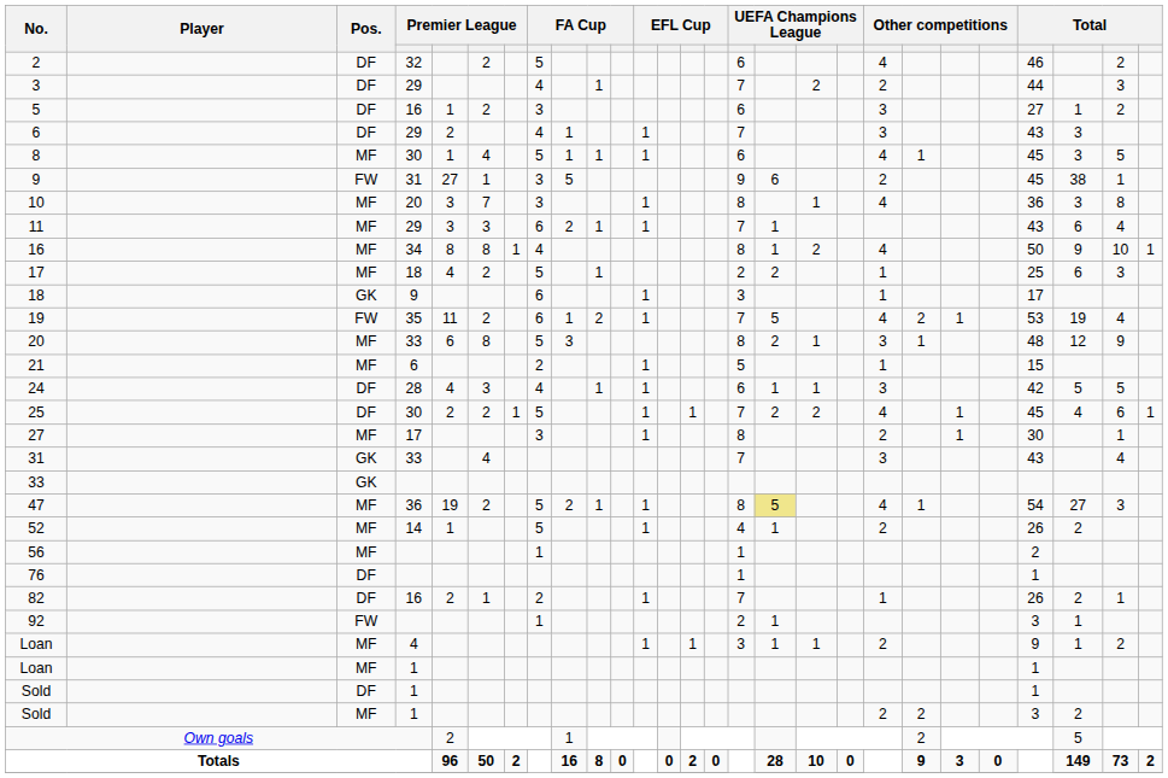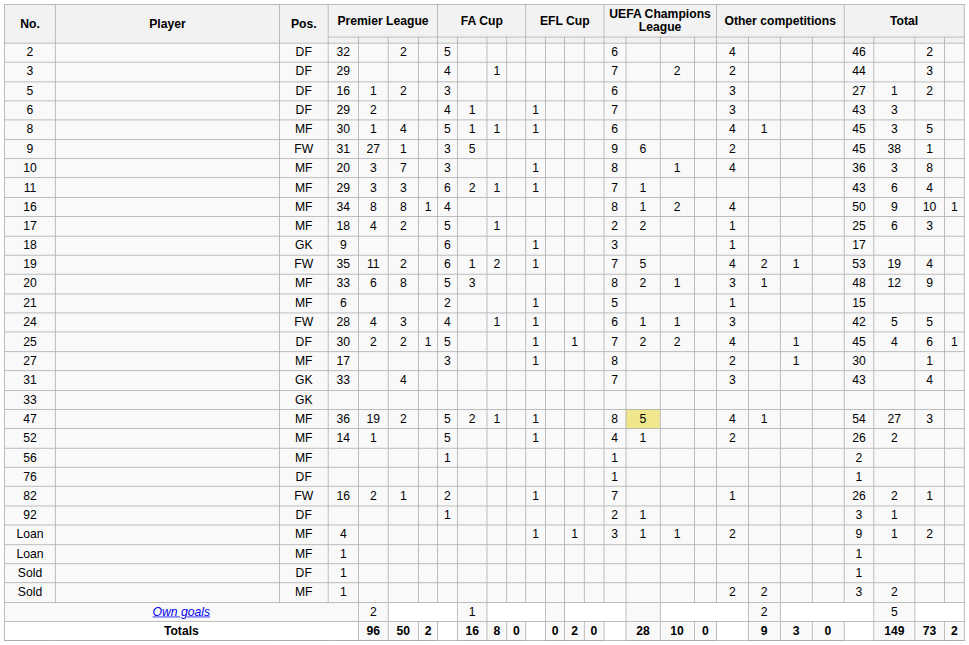 <table class="wikitable sortable alternance" style="text-align:center;width:100%">
 <tr>
 <th rowspan="2" style="width:5px">No.</th>
 <th rowspan="2" style="width:180px">Player</th>
 <th rowspan="2" style="width:5px">Pos.</th>
 <th colspan="4">Premier League</th>
 <th colspan="4">FA Cup</th>
 <th colspan="4">EFL Cup</th>
 <th colspan="4">UEFA Champions League</th>
 <th colspan="4">Other competitions</th>
 <th colspan="4">Total</th>
 </tr>
 <tr style="text-align:center">
 <th width="4"></th>
 <th width="4"></th>
 <th width="4"></th>
 <th width="4"></th>
 <th width="4"></th>
 <th width="4"></th>
 <th width="4"></th>
 <th width="4"></th>
 <th width="4"></th>
 <th width="4"></th>
 <th width="4"></th>
 <th width="4"></th>
 <th width="4"></th>
 <th width="4"></th>
 <th width="4"></th>
 <th width="4"></th>
 <th width="4"></th>
 <th width="4"></th>
 <th width="4"></th>
 <th width="4"></th>
 <th width="4"></th>
 <th width="4"></th>
 <th width="4"></th>
 <th width="4"></th>
 </tr>
 <tr>
 <td>2</td>
 <td> </td>
 <td>DF</td>
 <td>32</td>
 <td></td>
 <td>2</td>
 <td></td>
 <td>5</td>
 <td></td>
 <td></td>
 <td></td>
 <td></td>
 <td></td>
 <td></td>
 <td></td>
 <td>6</td>
 <td></td>
 <td></td>
 <td></td>
 <td>4</td>
 <td></td>
 <td></td>
 <td></td>
 <td>46</td>
 <td></td>
 <td>2</td>
 <td></td>
 </tr>
 <tr>
 <td>3</td>
 <td> </td>
 <td>DF</td>
 <td>29</td>
 <td></td>
 <td></td>
 <td></td>
 <td>4</td>
 <td></td>
 <td>1</td>
 <td></td>
 <td></td>
 <td></td>
 <td></td>
 <td></td>
 <td>7</td>
 <td></td>
 <td>2</td>
 <td></td>
 <td>2</td>
 <td></td>
 <td></td>
 <td></td>
 <td>44</td>
 <td></td>
 <td>3</td>
 <td></td>
 </tr>
 <tr>
 <td>5</td>
 <td> </td>
 <td>DF</td>
 <td>16</td>
 <td>1</td>
 <td>2</td>
 <td></td>
 <td>3</td>
 <td></td>
 <td></td>
 <td></td>
 <td></td>
 <td></td>
 <td></td>
 <td></td>
 <td>6</td>
 <td></td>
 <td></td>
 <td></td>
 <td>3</td>
 <td></td>
 <td></td>
 <td></td>
 <td>27</td>
 <td>1</td>
 <td>2</td>
 <td></td>
 </tr>
 <tr>
 <td>6</td>
 <td> </td>
 <td>DF</td>
 <td>29</td>
 <td>2</td>
 <td></td>
 <td></td>
 <td>4</td>
 <td>1</td>
 <td></td>
 <td></td>
 <td>1</td>
 <td></td>
 <td></td>
 <td></td>
 <td>7</td>
 <td></td>
 <td></td>
 <td></td>
 <td>3</td>
 <td></td>
 <td></td>
 <td></td>
 <td>43</td>
 <td>3</td>
 <td></td>
 <td></td>
 </tr>
 <tr>
 <td>8</td>
 <td> </td>
 <td>MF</td>
 <td>30</td>
 <td>1</td>
 <td>4</td>
 <td></td>
 <td>5</td>
 <td>1</td>
 <td>1</td>
 <td></td>
 <td>1</td>
 <td></td>
 <td></td>
 <td></td>
 <td>6</td>
 <td></td>
 <td></td>
 <td></td>
 <td>4</td>
 <td>1</td>
 <td></td>
 <td></td>
 <td>45</td>
 <td>3</td>
 <td>5</td>
 <td></td>
 </tr>
 <tr>
 <td>9</td>
 <td> </td>
 <td>FW</td>
 <td>31</td>
 <td>27</td>
 <td>1</td>
 <td></td>
 <td>3</td>
 <td>5</td>
 <td></td>
 <td></td>
 <td></td>
 <td></td>
 <td></td>
 <td></td>
 <td>9</td>
 <td>6</td>
 <td></td>
 <td></td>
 <td>2</td>
 <td></td>
 <td></td>
 <td></td>
 <td>45</td>
 <td>38</td>
 <td>1</td>
 <td></td>
 </tr>
 <tr>
 <td>10</td>
 <td> </td>
 <td>MF</td>
 <td>20</td>
 <td>3</td>
 <td>7</td>
 <td></td>
 <td>3</td>
 <td></td>
 <td></td>
 <td></td>
 <td>1</td>
 <td></td>
 <td></td>
 <td></td>
 <td>8</td>
 <td></td>
 <td>1</td>
 <td></td>
 <td>4</td>
 <td></td>
 <td></td>
 <td></td>
 <td>36</td>
 <td>3</td>
 <td>8</td>
 <td></td>
 </tr>
 <tr>
 <td>11</td>
 <td> </td>
 <td>MF</td>
 <td>29</td>
 <td>3</td>
 <td>3</td>
 <td></td>
 <td>6</td>
 <td>2</td>
 <td>1</td>
 <td></td>
 <td>1</td>
 <td></td>
 <td></td>
 <td></td>
 <td>7</td>
 <td>1</td>
 <td></td>
 <td></td>
 <td></td>
 <td></td>
 <td></td>
 <td></td>
 <td>43</td>
 <td>6</td>
 <td>4</td>
 <td></td>
 </tr>
 <tr>
 <td>16</td>
 <td> </td>
 <td>MF</td>
 <td>34</td>
 <td>8</td>
 <td>8</td>
 <td>1</td>
 <td>4</td>
 <td></td>
 <td></td>
 <td></td>
 <td></td>
 <td></td>
 <td></td>
 <td></td>
 <td>8</td>
 <td>1</td>
 <td>2</td>
 <td></td>
 <td>4</td>
 <td></td>
 <td></td>
 <td></td>
 <td>50</td>
 <td>9</td>
 <td>10</td>
 <td>1</td>
 </tr>
 <tr>
 <td>17</td>
 <td></td>
 <td>MF</td>
 <td>18</td>
 <td>4</td>
 <td>2</td>
 <td></td>
 <td>5</td>
 <td></td>
 <td>1</td>
 <td></td>
 <td></td>
 <td></td>
 <td></td>
 <td></td>
 <td>2</td>
 <td>2</td>
 <td></td>
 <td></td>
 <td>1</td>
 <td></td>
 <td></td>
 <td></td>
 <td>25</td>
 <td>6</td>
 <td>3</td>
 <td></td>
 </tr>
 <tr>
 <td>18</td>
 <td> </td>
 <td>GK</td>
 <td>9</td>
 <td></td>
 <td></td>
 <td></td>
 <td>6</td>
 <td></td>
 <td></td>
 <td></td>
 <td>1</td>
 <td></td>
 <td></td>
 <td></td>
 <td>3</td>
 <td></td>
 <td></td>
 <td></td>
 <td>1</td>
 <td></td>
 <td></td>
 <td></td>
 <td>17</td>
 <td></td>
 <td></td>
 <td></td>
 </tr>
 <tr>
 <td>19</td>
 <td> </td>
 <td>FW</td>
 <td>35</td>
 <td>11</td>
 <td>2</td>
 <td></td>
 <td>6</td>
 <td>1</td>
 <td>2</td>
 <td></td>
 <td>1</td>
 <td></td>
 <td></td>
 <td></td>
 <td>7</td>
 <td>5</td>
 <td></td>
 <td></td>
 <td>4</td>
 <td>2</td>
 <td>1</td>
 <td></td>
 <td>53</td>
 <td>19</td>
 <td>4</td>
 <td></td>
 </tr>
 <tr>
 <td>20</td>
 <td> </td>
 <td>MF</td>
 <td>33</td>
 <td>6</td>
 <td>8</td>
 <td></td>
 <td>5</td>
 <td>3</td>
 <td></td>
 <td></td>
 <td></td>
 <td></td>
 <td></td>
 <td></td>
 <td>8</td>
 <td>2</td>
 <td>1</td>
 <td></td>
 <td>3</td>
 <td>1</td>
 <td></td>
 <td></td>
 <td>48</td>
 <td>12</td>
 <td>9</td>
 <td></td>
 </tr>
 <tr>
 <td>21</td>
 <td> </td>
 <td>MF</td>
 <td>6</td>
 <td></td>
 <td></td>
 <td></td>
 <td>2</td>
 <td></td>
 <td></td>
 <td></td>
 <td>1</td>
 <td></td>
 <td></td>
 <td></td>
 <td>5</td>
 <td></td>
 <td></td>
 <td></td>
 <td>1</td>
 <td></td>
 <td></td>
 <td></td>
 <td>15</td>
 <td></td>
 <td></td>
 <td></td>
 </tr>
 <tr>
 <td>24</td>
 <td> </td>
-<td>DF</td>
+<td>FW</td>
 <td>28</td>
 <td>4</td>
 <td>3</td>
 <td></td>
 <td>4</td>
 <td></td>
 <td>1</td>
 <td></td>
 <td>1</td>
 <td></td>
 <td></td>
 <td></td>
 <td>6</td>
 <td>1</td>
 <td>1</td>
 <td></td>
 <td>3</td>
 <td></td>
 <td></td>
 <td></td>
 <td>42</td>
 <td>5</td>
 <td>5</td>
 <td></td>
 </tr>
 <tr>
 <td>25</td>
 <td> </td>
 <td>DF</td>
 <td>30</td>
 <td>2</td>
 <td>2</td>
 <td>1</td>
 <td>5</td>
 <td></td>
 <td></td>
 <td></td>
 <td>1</td>
 <td></td>
 <td>1</td>
 <td></td>
 <td>7</td>
 <td>2</td>
 <td>2</td>
 <td></td>
 <td>4</td>
 <td></td>
 <td>1</td>
 <td></td>
 <td>45</td>
 <td>4</td>
 <td>6</td>
 <td>1</td>
 </tr>
 <tr>
 <td>27</td>
 <td> </td>
 <td>MF</td>
 <td>17</td>
 <td></td>
 <td></td>
 <td></td>
 <td>3</td>
 <td></td>
 <td></td>
 <td></td>
 <td>1</td>
 <td></td>
 <td></td>
 <td></td>
 <td>8</td>
 <td></td>
 <td></td>
 <td></td>
 <td>2</td>
 <td></td>
 <td>1</td>
 <td></td>
 <td>30</td>
 <td></td>
 <td>1</td>
 <td></td>
 </tr>
 <tr>
 <td>31</td>
 <td> </td>
 <td>GK</td>
 <td>33</td>
 <td></td>
 <td>4</td>
 <td></td>
 <td></td>
 <td></td>
 <td></td>
 <td></td>
 <td></td>
 <td></td>
 <td></td>
 <td></td>
 <td>7</td>
 <td></td>
 <td></td>
 <td></td>
 <td>3</td>
 <td></td>
 <td></td>
 <td></td>
 <td>43</td>
 <td></td>
 <td>4</td>
 <td></td>
 </tr>
 <tr>
 <td>33</td>
 <td> </td>
 <td>GK</td>
 <td></td>
 <td></td>
 <td></td>
 <td></td>
 <td></td>
 <td></td>
 <td></td>
 <td></td>
 <td></td>
 <td></td>
 <td></td>
 <td></td>
 <td></td>
 <td></td>
 <td></td>
 <td></td>
 <td></td>
 <td></td>
 <td></td>
 <td></td>
 <td></td>
 <td></td>
 <td></td>
 <td></td>
 </tr>
 <tr>
 <td>47</td>
 <td> </td>
 <td>MF</td>
 <td>36</td>
 <td>19</td>
 <td>2</td>
 <td></td>
 <td>5</td>
 <td>2</td>
 <td>1</td>
 <td></td>
 <td>1</td>
 <td></td>
 <td></td>
 <td></td>
 <td>8</td>
 <td style="background: khaki;">5</td>
 <td></td>
 <td></td>
 <td>4</td>
 <td>1</td>
 <td></td>
 <td></td>
 <td>54</td>
 <td>27</td>
 <td>3</td>
 <td></td>
 </tr>
 <tr>
 <td>52</td>
 <td> </td>
 <td>MF</td>
 <td>14</td>
 <td>1</td>
 <td></td>
 <td></td>
 <td>5</td>
 <td></td>
 <td></td>
 <td></td>
 <td>1</td>
 <td></td>
 <td></td>
 <td></td>
 <td>4</td>
 <td>1</td>
 <td></td>
 <td></td>
 <td>2</td>
 <td></td>
 <td></td>
 <td></td>
 <td>26</td>
 <td>2</td>
 <td></td>
 <td></td>
 </tr>
 <tr>
 <td>56</td>
 <td> </td>
 <td>MF</td>
 <td></td>
 <td></td>
 <td></td>
 <td></td>
 <td>1</td>
 <td></td>
 <td></td>
 <td></td>
 <td></td>
 <td></td>
 <td></td>
 <td></td>
 <td>1</td>
 <td></td>
 <td></td>
 <td></td>
 <td></td>
 <td></td>
 <td></td>
 <td></td>
 <td>2</td>
 <td></td>
 <td></td>
 <td></td>
 </tr>
 <tr>
 <td>76</td>
 <td> </td>
 <td>DF</td>
 <td></td>
 <td></td>
 <td></td>
 <td></td>
 <td></td>
 <td></td>
 <td></td>
 <td></td>
 <td></td>
 <td></td>
 <td></td>
 <td></td>
 <td>1</td>
 <td></td>
 <td></td>
 <td></td>
 <td></td>
 <td></td>
 <td></td>
 <td></td>
 <td>1</td>
 <td></td>
 <td></td>
 <td></td>
 </tr>
 <tr>
 <td>82</td>
 <td> </td>
-<td>DF</td>
+<td>FW</td>
 <td>16</td>
 <td>2</td>
 <td>1</td>
 <td></td>
 <td>2</td>
 <td></td>
 <td></td>
 <td></td>
 <td>1</td>
 <td></td>
 <td></td>
 <td></td>
 <td>7</td>
 <td></td>
 <td></td>
 <td></td>
 <td>1</td>
 <td></td>
 <td></td>
 <td></td>
 <td>26</td>
 <td>2</td>
 <td>1</td>
 <td></td>
 </tr>
 <tr>
 <td>92</td>
 <td> </td>
-<td>FW</td>
+<td>DF</td>
 <td></td>
 <td></td>
 <td></td>
 <td></td>
 <td>1</td>
 <td></td>
 <td></td>
 <td></td>
 <td></td>
 <td></td>
 <td></td>
 <td></td>
 <td>2</td>
 <td>1</td>
 <td></td>
 <td></td>
 <td></td>
 <td></td>
 <td></td>
 <td></td>
 <td>3</td>
 <td>1</td>
 <td></td>
 <td></td>
 </tr>
 <tr>
 <td>Loan</td>
 <td> </td>
 <td>MF</td>
 <td>4</td>
 <td></td>
 <td></td>
 <td></td>
 <td></td>
 <td></td>
 <td></td>
 <td></td>
 <td>1</td>
 <td></td>
 <td>1</td>
 <td></td>
 <td>3</td>
 <td>1</td>
 <td>1</td>
 <td></td>
 <td>2</td>
 <td></td>
 <td></td>
 <td></td>
 <td>9</td>
 <td>1</td>
 <td>2</td>
 <td></td>
 </tr>
 <tr>
 <td>Loan</td>
 <td> </td>
 <td>MF</td>
 <td>1</td>
 <td></td>
 <td></td>
 <td></td>
 <td></td>
 <td></td>
 <td></td>
 <td></td>
 <td></td>
 <td></td>
 <td></td>
 <td></td>
 <td></td>
 <td></td>
 <td></td>
 <td></td>
 <td></td>
 <td></td>
 <td></td>
 <td></td>
 <td>1</td>
 <td></td>
 <td></td>
 <td></td>
 </tr>
 <tr>
 <td>Sold</td>
 <td></td>
 <td>DF</td>
 <td>1</td>
 <td></td>
 <td></td>
 <td></td>
 <td></td>
 <td></td>
 <td></td>
 <td></td>
 <td></td>
 <td></td>
 <td></td>
 <td></td>
 <td></td>
 <td></td>
 <td></td>
 <td></td>
 <td></td>
 <td></td>
 <td></td>
 <td></td>
 <td>1</td>
 <td></td>
 <td></td>
 <td></td>
 </tr>
 <tr>
 <td>Sold</td>
 <td> </td>
 <td>MF</td>
 <td>1</td>
 <td></td>
 <td></td>
 <td></td>
 <td></td>
 <td></td>
 <td></td>
 <td></td>
 <td></td>
 <td></td>
 <td></td>
 <td></td>
 <td></td>
 <td></td>
 <td></td>
 <td></td>
 <td>2</td>
 <td>2</td>
 <td></td>
 <td></td>
 <td>3</td>
 <td>2</td>
 <td></td>
 <td></td>
 </tr>
 <tr class="sortbottom">
 <td colspan="4"><em><a href='#'>Own goals</a></em></td>
 <td>2</td>
 <td colspan="3" style="background:white;text-align:center"></td>
 <td>1</td>
 <td colspan="3" style="background:white;text-align:center"></td>
 <td></td>
 <td colspan="3" style="background:white;text-align:center"></td>
 <td></td>
 <td colspan="3" style="background:white;text-align:center"></td>
 <td>2</td>
 <td colspan="3" style="background:white;text-align:center"></td>
 <td>5</td>
 <td colspan="2" style="background:white;text-align:center"></td>
 </tr>
 <tr class="sortbottom">
 <td colspan="4" style="background:white;text-align:center"><strong>Totals</strong></td>
 <td><strong>96</strong></td>
 <td><strong>50</strong></td>
 <td><strong>2</strong></td>
 <td rowspan="3" style="background:white;text-align:center"></td>
 <td><strong>16</strong></td>
 <td><strong>8</strong></td>
 <td><strong>0</strong></td>
 <td rowspan="3" style="background:white;text-align:center"></td>
 <td><strong>0</strong></td>
 <td><strong>2</strong></td>
 <td><strong>0</strong></td>
 <td rowspan="3" style="background:white;text-align:center"></td>
 <td><strong>28</strong></td>
 <td><strong>10</strong></td>
 <td><strong>0</strong></td>
 <td rowspan="3" style="background:white;text-align:center"></td>
 <td><strong>9</strong></td>
 <td><strong>3</strong></td>
 <td><strong>0</strong></td>
 <td rowspan="3" style="background:white;text-align:center"></td>
 <td><strong>149</strong></td>
 <td><strong>73</strong></td>
 <td><strong>2</strong></td>
 </tr>
 <tr>
 </tr>
 </table>
